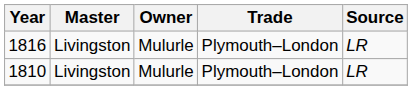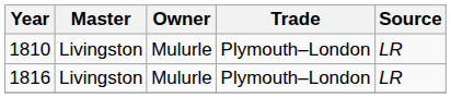 <table class=" wikitable">
 <tr>
 <th>Year</th>
 <th>Master</th>
 <th>Owner</th>
 <th>Trade</th>
 <th>Source</th>
 </tr>
 <tr>
-<td>1816</td>
+<td>1810</td>
 <td>Livingston</td>
 <td>Mulurle</td>
 <td>Plymouth–London</td>
 <td><em>LR</em></td>
 </tr>
 <tr>
-<td>1810</td>
+<td>1816</td>
 <td>Livingston</td>
 <td>Mulurle</td>
 <td>Plymouth–London</td>
 <td><em>LR</em></td>
 </tr>
 <tr>
 </tr>
 </table>
